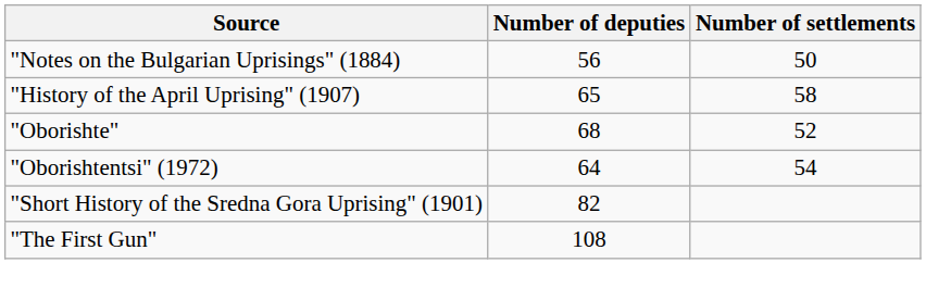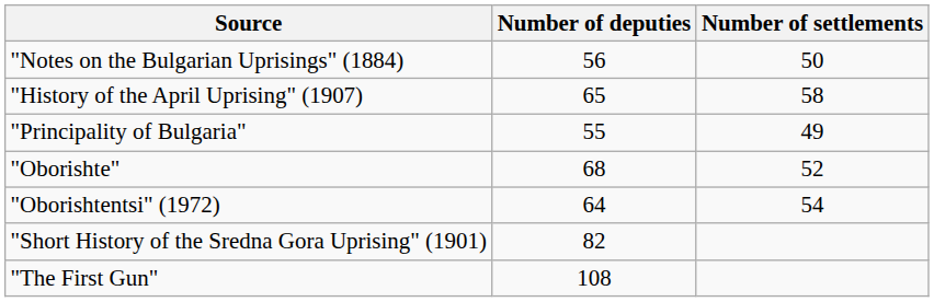 <table class="wikitable">
 <tr>
 <th>Source</th>
 <th>Number of deputies</th>
 <th>Number of settlements</th>
 </tr>
 <tr>
 <td>"Notes on the Bulgarian Uprisings" (1884)</td>
 <td align=center>56</td>
 <td align=center>50</td>
 </tr>
 <tr>
 <td>"History of the April Uprising" (1907)</td>
 <td align=center>65</td>
 <td align=center>58</td>
+</tr>
+<tr>
+<td>"Principality of Bulgaria"</td>
+<td align=center>55</td>
+<td align=center>49</td>
 </tr>
 <tr>
 <td>"Oborishte"</td>
 <td align=center>68</td>
 <td align=center>52</td>
 </tr>
 <tr>
 <td>"Oborishtentsi" (1972)</td>
 <td align=center>64</td>
 <td align=center>54</td>
 </tr>
 <tr>
 <td>"Short History of the Sredna Gora Uprising" (1901)</td>
 <td align=center>82</td>
 <td></td>
 </tr>
 <tr>
 <td>"The First Gun"</td>
 <td align=center>108</td>
 <td></td>
 </tr>
 </table>
